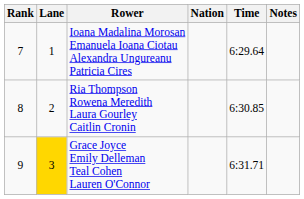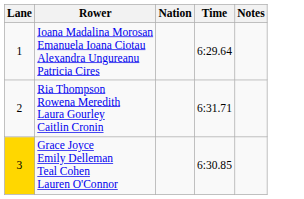 <table class="wikitable sortable" style="text-align:center">
 <tr>
-<th>Rank</th>
 <th>Lane</th>
 <th>Rower</th>
 <th>Nation</th>
 <th>Time</th>
 <th>Notes</th>
 </tr>
 <tr>
-<td>7</td>
 <td>1</td>
 <td align=left><a href='#'>Ioana Madalina Morosan</a><br><a href='#'>Emanuela Ioana Ciotau</a><br><a href='#'>Alexandra Ungureanu</a><br><a href='#'>Patricia Cires</a></td>
 <td align=left></td>
 <td>6:29.64</td>
 <td></td>
 </tr>
 <tr>
-<td>8</td>
 <td>2</td>
 <td align="left"><a href='#'>Ria Thompson</a><br><a href='#'>Rowena Meredith</a><br><a href='#'>Laura Gourley</a><br><a href='#'>Caitlin Cronin</a></td>
+<td align="left"></td>
+<td>6:31.71</td>
+<td></td>
+</tr>
+<tr>
+<td style="background: gold;">3</td>
+<td align="left"><a href='#'>Grace Joyce</a><br><a href='#'>Emily Delleman</a><br><a href='#'>Teal Cohen</a><br><a href='#'>Lauren O'Connor</a></td>
 <td align="left"></td>
 <td>6:30.85</td>
 <td></td>
 </tr>
-<tr>
-<td>9</td>
-<td style="background: gold;">3</td>
-<td align="left"><a href='#'>Grace Joyce</a><br><a href='#'>Emily Delleman</a><br><a href='#'>Teal Cohen</a><br><a href='#'>Lauren O'Connor</a></td>
-<td align="left"></td>
-<td>6:31.71</td>
-<td></td>
-</tr>
 </table>
